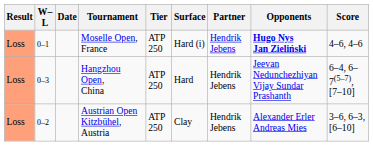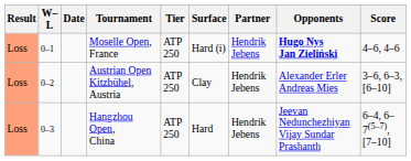 <table class="sortable wikitable nowrap">
 <tr>
 <th>Result</th>
 <th class="unsortable">W–L</th>
 <th>Date</th>
 <th>Tournament</th>
 <th>Tier</th>
 <th>Surface</th>
 <th>Partner</th>
 <th>Opponents</th>
 <th class="unsortable">Score</th>
 </tr>
 <tr>
 <td style="background:#ffa07a">Loss</td>
 <td><small>0–1</small></td>
 <td><a href='#'></a></td>
 <td><a href='#'>Moselle Open</a>, <br> France</td>
 <td>ATP 250</td>
 <td>Hard (i)</td>
 <td> <a href='#'>Hendrik Jebens</a></td>
 <td><strong> <a href='#'>Hugo Nys</a><br> <a href='#'>Jan Zieliński</a></strong></td>
 <td>4–6, 4–6</td>
 </tr>
 <tr>
 <td style="background:#ffa07a">Loss</td>
+<td><small>0–2</small></td>
+<td><a href='#'></a></td>
+<td><a href='#'>Austrian Open Kitzbühel</a>, <br> Austria</td>
+<td>ATP 250</td>
+<td>Clay</td>
+<td> Hendrik Jebens</td>
+<td> <a href='#'>Alexander Erler</a><br> <a href='#'>Andreas Mies</a></td>
+<td>3–6, 6–3, [6–10]</td>
+</tr>
+<tr>
+<td style="background:#ffa07a">Loss</td>
 <td><small>0–3</small></td>
 <td><a href='#'></a></td>
 <td><a href='#'>Hangzhou Open</a>, <br> China</td>
 <td>ATP 250</td>
 <td>Hard</td>
 <td> Hendrik Jebens</td>
 <td> <a href='#'>Jeevan Nedunchezhiyan</a> <br> <a href='#'>Vijay Sundar Prashanth</a></td>
 <td>6–4, 6–7<sup>(5–7)</sup>, [7–10]</td>
 </tr>
-<tr>
-<td style="background:#ffa07a">Loss</td>
-<td><small>0–2</small></td>
-<td><a href='#'></a></td>
-<td><a href='#'>Austrian Open Kitzbühel</a>, <br> Austria</td>
-<td>ATP 250</td>
-<td>Clay</td>
-<td> Hendrik Jebens</td>
-<td> <a href='#'>Alexander Erler</a><br> <a href='#'>Andreas Mies</a></td>
-<td>3–6, 6–3, [6–10]</td>
-</tr>
 </table>
